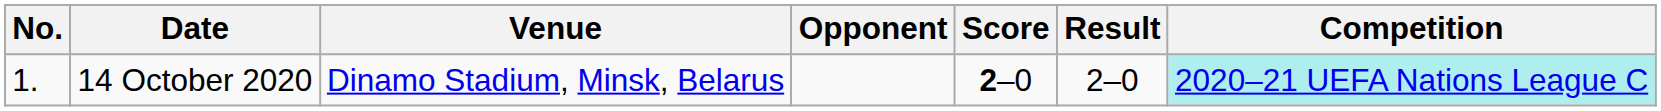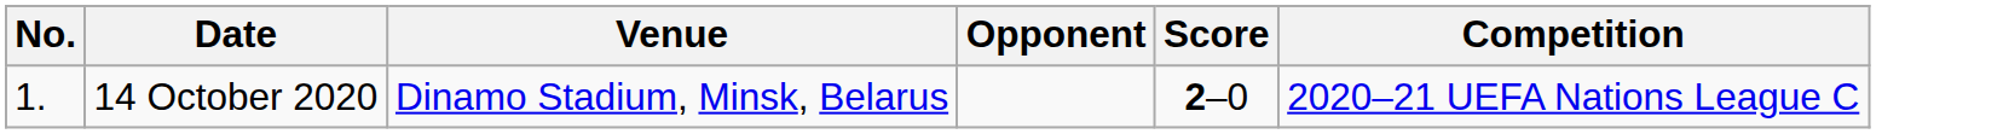 <table class="wikitable">
 <tr>
 <th>No.</th>
 <th>Date</th>
 <th>Venue</th>
 <th>Opponent</th>
 <th>Score</th>
-<th>Result</th>
 <th>Competition</th>
 </tr>
 <tr>
 <td>1.</td>
 <td>14 October 2020</td>
 <td><a href='#'>Dinamo Stadium</a>, <a href='#'>Minsk</a>, <a href='#'>Belarus</a></td>
 <td></td>
 <td align=center><strong>2</strong>–0</td>
-<td align=center>2–0</td>
-<td style="background: paleturquoise;"><a href='#'>2020–21 UEFA Nations League C</a></td>
+<td><a href='#'>2020–21 UEFA Nations League C</a></td>
 </tr>
 </table>
